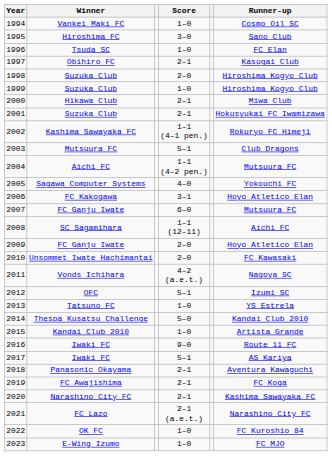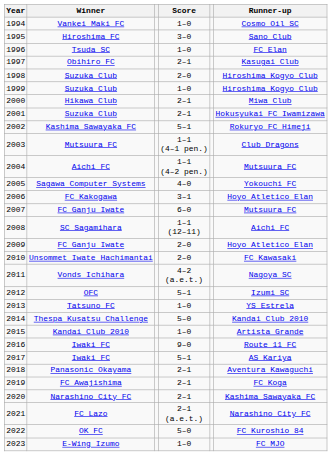 <table class="wikitable" style="text-align:center">
 <tr>
 <th>Year</th>
 <th>Winner</th>
 <th></th>
 <th>Score</th>
 <th></th>
 <th>Runner-up</th>
 </tr>
 <tr>
 <td>1994</td>
 <td><a href='#'>Vankei Maki FC</a></td>
 <td></td>
 <td>1–0</td>
 <td></td>
 <td><a href='#'>Cosmo Oil SC</a></td>
 </tr>
 <tr>
 <td>1995</td>
 <td><a href='#'>Hiroshima FC</a></td>
 <td></td>
 <td>3–0</td>
 <td></td>
 <td><a href='#'>Sano Club</a></td>
 </tr>
 <tr>
 <td>1996</td>
 <td><a href='#'>Tsuda SC</a></td>
 <td></td>
 <td>1–0</td>
 <td></td>
 <td><a href='#'>FC Elan</a></td>
 </tr>
 <tr>
 <td>1997</td>
 <td><a href='#'>Obihiro FC</a></td>
 <td></td>
 <td>2–1</td>
 <td></td>
 <td><a href='#'>Kasugai Club</a></td>
 </tr>
 <tr>
 <td>1998</td>
 <td><a href='#'>Suzuka Club</a></td>
 <td></td>
 <td>2–0</td>
 <td></td>
 <td><a href='#'>Hiroshima Kogyo Club</a></td>
 </tr>
 <tr>
 <td>1999</td>
 <td><a href='#'>Suzuka Club</a></td>
 <td></td>
 <td>1–0</td>
 <td></td>
 <td><a href='#'>Hiroshima Kogyo Club</a></td>
 </tr>
 <tr>
 <td>2000</td>
 <td><a href='#'>Hikawa Club</a></td>
 <td></td>
 <td>2–1</td>
 <td></td>
 <td><a href='#'>Miwa Club</a></td>
 </tr>
 <tr>
 <td>2001</td>
 <td><a href='#'>Suzuka Club</a></td>
 <td></td>
 <td>2–1</td>
 <td></td>
 <td><a href='#'>Hokusyukai FC Iwamizawa</a></td>
 </tr>
 <tr>
 <td>2002</td>
 <td><a href='#'>Kashima Sawayaka FC</a></td>
 <td></td>
-<td>1–1<br>(4–1 pen.)</td>
+<td>5–1</td>
 <td></td>
 <td><a href='#'>Rokuryo FC Himeji</a></td>
 </tr>
 <tr>
 <td>2003</td>
 <td><a href='#'>Mutsuura FC</a></td>
 <td></td>
-<td>5–1</td>
+<td>1–1<br>(4–1 pen.)</td>
 <td></td>
 <td><a href='#'>Club Dragons</a></td>
 </tr>
 <tr>
 <td>2004</td>
 <td><a href='#'>Aichi FC</a></td>
 <td></td>
 <td>1–1<br>(4–2 pen.)</td>
 <td></td>
 <td><a href='#'>Mutsuura FC</a></td>
 </tr>
 <tr>
 <td>2005</td>
 <td><a href='#'>Sagawa Computer Systems</a></td>
 <td></td>
 <td>4–0</td>
 <td></td>
 <td><a href='#'>Yokouchi FC</a></td>
 </tr>
 <tr>
 <td>2006</td>
 <td><a href='#'>FC Kakogawa</a></td>
 <td></td>
 <td>3–1</td>
 <td></td>
 <td><a href='#'>Hoyo Atletico Elan</a></td>
 </tr>
 <tr>
 <td>2007</td>
 <td><a href='#'>FC Ganju Iwate</a></td>
 <td></td>
 <td>6–0</td>
 <td></td>
 <td><a href='#'>Mutsuura FC</a></td>
 </tr>
 <tr>
 <td>2008</td>
 <td><a href='#'>SC Sagamihara</a></td>
 <td></td>
 <td>1–1<br>(12–11)</td>
 <td></td>
 <td><a href='#'>Aichi FC</a></td>
 </tr>
 <tr>
 <td>2009</td>
 <td><a href='#'>FC Ganju Iwate</a></td>
 <td></td>
 <td>2–0</td>
 <td></td>
 <td><a href='#'>Hoyo Atletico Elan</a></td>
 </tr>
 <tr>
 <td>2010</td>
 <td><a href='#'>Unsommet Iwate Hachimantai</a></td>
 <td></td>
 <td>2–0</td>
 <td></td>
 <td><a href='#'>FC Kawasaki</a></td>
 </tr>
 <tr>
 <td>2011</td>
 <td><a href='#'>Vonds Ichihara</a></td>
 <td></td>
 <td>4–2<br>(a.e.t.)</td>
 <td></td>
 <td><a href='#'>Nagoya SC</a></td>
 </tr>
 <tr>
 <td>2012</td>
 <td><a href='#'>OFC</a></td>
 <td></td>
 <td>5–1</td>
 <td></td>
 <td><a href='#'>Izumi SC</a></td>
 </tr>
 <tr>
 <td>2013</td>
 <td><a href='#'>Tatsuno FC</a></td>
 <td></td>
 <td>1–0</td>
 <td></td>
 <td><a href='#'>YS Estrela</a></td>
 </tr>
 <tr>
 <td>2014</td>
 <td><a href='#'>Thespa Kusatsu Challenge</a></td>
 <td></td>
 <td>5–0</td>
 <td></td>
 <td><a href='#'>Kandai Club 2010</a></td>
 </tr>
 <tr>
 <td>2015</td>
 <td><a href='#'>Kandai Club 2010</a></td>
 <td></td>
 <td>1–0</td>
 <td></td>
 <td><a href='#'>Artista Grande</a></td>
 </tr>
 <tr>
 <td>2016</td>
 <td><a href='#'>Iwaki FC</a></td>
 <td></td>
 <td>9–0</td>
 <td></td>
 <td><a href='#'>Route 11 FC</a></td>
 </tr>
 <tr>
 <td>2017</td>
 <td><a href='#'>Iwaki FC</a></td>
 <td></td>
 <td>5–1</td>
 <td></td>
 <td><a href='#'>AS Kariya</a></td>
 </tr>
 <tr>
 <td>2018</td>
 <td><a href='#'>Panasonic Okayama</a></td>
 <td></td>
 <td>2–1</td>
 <td></td>
 <td><a href='#'>Aventura Kawaguchi</a></td>
 </tr>
 <tr>
 <td>2019</td>
 <td><a href='#'>FC Awajishima</a></td>
 <td></td>
 <td>2–1</td>
 <td></td>
 <td><a href='#'>FC Koga</a></td>
 </tr>
 <tr>
 <td>2020</td>
 <td><a href='#'>Narashino City FC</a></td>
 <td></td>
 <td>2–1</td>
 <td></td>
 <td><a href='#'>Kashima Sawayaka FC</a></td>
 </tr>
 <tr>
 <td>2021</td>
 <td><a href='#'>FC Lazo</a></td>
 <td></td>
 <td>2–1<br>(a.e.t.)</td>
 <td></td>
 <td><a href='#'>Narashino City FC</a></td>
 </tr>
 <tr>
 <td>2022</td>
 <td><a href='#'>OK FC</a></td>
 <td></td>
-<td>1–0</td>
+<td>5–0</td>
 <td></td>
 <td><a href='#'>FC Kuroshio 84</a></td>
 </tr>
 <tr>
 <td>2023</td>
 <td><a href='#'>E-Wing Izumo</a></td>
 <td></td>
 <td>1–0</td>
 <td></td>
 <td><a href='#'>FC MJO</a></td>
 </tr>
 </table>
